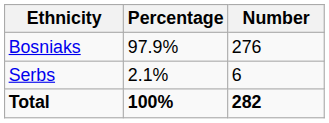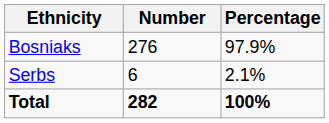 <table class="wikitable">
 <tr>
 <th width="100px">Ethnicity</th>
+<th width="80px">Number</th>
 <th width="80px">Percentage</th>
-<th width="80px">Number</th>
 </tr>
 <tr>
 <td><a href='#'>Bosniaks</a></td>
+<td>276</td>
 <td>97.9%</td>
-<td>276</td>
 </tr>
 <tr>
 <td><a href='#'>Serbs</a></td>
+<td>6</td>
 <td>2.1%</td>
-<td>6</td>
 </tr>
 <tr>
 <td><strong>Total</strong></td>
+<td><strong>282</strong></td>
 <td><strong>100%</strong></td>
-<td><strong>282</strong></td>
 </tr>
 </table>
